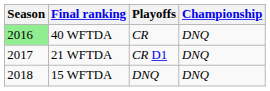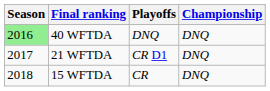 <table class="wikitable sortable">
 <tr>
 <th>Season</th>
 <th><a href='#'>Final ranking</a></th>
 <th>Playoffs</th>
 <th><a href='#'>Championship</a></th>
 </tr>
 <tr>
 <td style="background: lightgreen;">2016</td>
 <td>40 WFTDA</td>
-<td><em>CR</em></td>
+<td><em>DNQ</em></td>
 <td><em>DNQ</em></td>
 </tr>
 <tr>
 <td>2017</td>
 <td>21 WFTDA</td>
 <td><em>CR</em> <a href='#'>D1</a></td>
 <td><em>DNQ</em></td>
 </tr>
 <tr>
 <td>2018</td>
 <td>15 WFTDA</td>
-<td><em>DNQ</em></td>
+<td><em>CR</em></td>
 <td><em>DNQ</em></td>
 </tr>
 </table>
